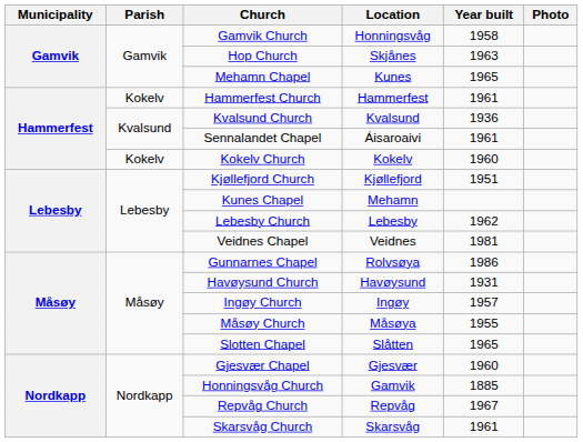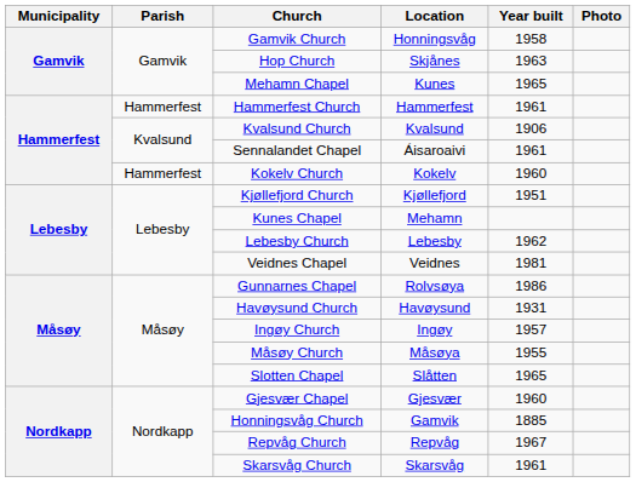 <table class="wikitable" style="text-align: center; width: 80%;">
 <tr>
 <th>Municipality</th>
 <th>Parish </th>
 <th>Church</th>
 <th>Location</th>
 <th>Year built</th>
 <th>Photo</th>
 </tr>
 <tr>
 <th rowspan="3"><a href='#'>Gamvik</a></th>
 <td rowspan="3">Gamvik</td>
 <td><a href='#'>Gamvik Church</a></td>
 <td><a href='#'>Honningsvåg</a></td>
 <td>1958</td>
 <td></td>
 </tr>
 <tr>
 <td><a href='#'>Hop Church</a></td>
 <td><a href='#'>Skjånes</a></td>
 <td>1963</td>
 <td></td>
 </tr>
 <tr>
 <td><a href='#'>Mehamn Chapel</a></td>
 <td><a href='#'>Kunes</a></td>
 <td>1965</td>
 <td></td>
 </tr>
 <tr>
 <th rowspan="4"><a href='#'>Hammerfest</a></th>
-<td>Kokelv</td>
+<td>Hammerfest</td>
 <td><a href='#'>Hammerfest Church</a></td>
 <td><a href='#'>Hammerfest</a></td>
 <td>1961</td>
 <td></td>
 </tr>
 <tr>
 <td rowspan="2">Kvalsund</td>
 <td><a href='#'>Kvalsund Church</a></td>
 <td><a href='#'>Kvalsund</a></td>
-<td>1936</td>
+<td>1906</td>
 <td></td>
 </tr>
 <tr>
 <td>Sennalandet Chapel</td>
 <td>Áisaroaivi</td>
 <td>1961</td>
 <td></td>
 </tr>
 <tr>
-<td>Kokelv</td>
+<td>Hammerfest</td>
 <td><a href='#'>Kokelv Church</a></td>
 <td><a href='#'>Kokelv</a></td>
 <td>1960</td>
 <td></td>
 </tr>
 <tr>
 <th rowspan="4"><a href='#'>Lebesby</a></th>
 <td rowspan="4">Lebesby</td>
 <td><a href='#'>Kjøllefjord Church</a></td>
 <td><a href='#'>Kjøllefjord</a></td>
 <td>1951</td>
 <td></td>
 </tr>
 <tr>
 <td><a href='#'>Kunes Chapel</a></td>
 <td><a href='#'>Mehamn</a></td>
 <td></td>
 <td></td>
 </tr>
 <tr>
 <td><a href='#'>Lebesby Church</a></td>
 <td><a href='#'>Lebesby</a></td>
 <td>1962</td>
 <td></td>
 </tr>
 <tr>
 <td>Veidnes Chapel</td>
 <td>Veidnes</td>
 <td>1981</td>
 <td></td>
 </tr>
 <tr>
 <th rowspan="5"><a href='#'>Måsøy</a></th>
 <td rowspan="5">Måsøy</td>
 <td><a href='#'>Gunnarnes Chapel</a></td>
 <td><a href='#'>Rolvsøya</a></td>
 <td>1986</td>
 <td></td>
 </tr>
 <tr>
 <td><a href='#'>Havøysund Church</a></td>
 <td><a href='#'>Havøysund</a></td>
 <td>1931</td>
 <td></td>
 </tr>
 <tr>
 <td><a href='#'>Ingøy Church</a></td>
 <td><a href='#'>Ingøy</a></td>
 <td>1957</td>
 <td></td>
 </tr>
 <tr>
 <td><a href='#'>Måsøy Church</a></td>
 <td><a href='#'>Måsøya</a></td>
 <td>1955</td>
 <td></td>
 </tr>
 <tr>
 <td><a href='#'>Slotten Chapel</a></td>
 <td><a href='#'>Slåtten</a></td>
 <td>1965</td>
 <td></td>
 </tr>
 <tr>
 <th rowspan="4"><a href='#'>Nordkapp</a></th>
 <td rowspan="4">Nordkapp</td>
 <td><a href='#'>Gjesvær Chapel</a></td>
 <td><a href='#'>Gjesvær</a></td>
 <td>1960</td>
 <td></td>
 </tr>
 <tr>
 <td><a href='#'>Honningsvåg Church</a></td>
 <td><a href='#'>Gamvik</a></td>
 <td>1885</td>
 <td></td>
 </tr>
 <tr>
 <td><a href='#'>Repvåg Church</a></td>
 <td><a href='#'>Repvåg</a></td>
 <td>1967</td>
 <td></td>
 </tr>
 <tr>
 <td><a href='#'>Skarsvåg Church</a></td>
 <td><a href='#'>Skarsvåg</a></td>
 <td>1961</td>
 <td></td>
 </tr>
 </table>
